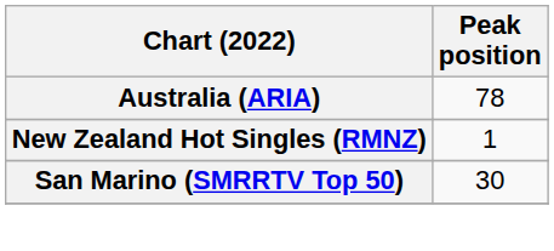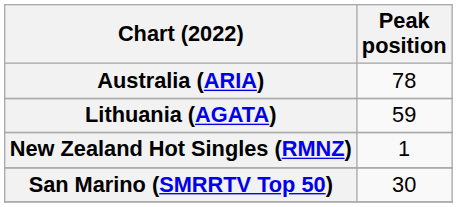 <table class="wikitable sortable plainrowheaders" style="text-align:center">
 <tr>
 <th scope="col">Chart (2022)</th>
 <th scope="col">Peak<br>position</th>
 </tr>
 <tr>
 <th scope="row">Australia (<a href='#'>ARIA</a>)</th>
 <td>78</td>
 </tr>
 <tr>
 </tr>
 <tr>
 </tr>
 <tr>
 </tr>
 <tr>
 </tr>
 <tr>
+</tr>
+<tr>
+<th scope="row">Lithuania (<a href='#'>AGATA</a>)</th>
+<td>59</td>
 </tr>
 <tr>
 </tr>
 <tr>
 <th scope="row">New Zealand Hot Singles (<a href='#'>RMNZ</a>)</th>
 <td>1</td>
 </tr>
 <tr>
 </tr>
 <tr>
 <th scope="row">San Marino (<a href='#'>SMRRTV Top 50</a>)</th>
 <td>30</td>
 </tr>
 <tr>
 </tr>
 <tr>
 </tr>
 <tr>
 </tr>
 <tr>
 </tr>
 <tr>
 </tr>
 </table>
